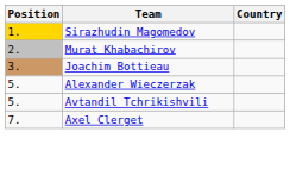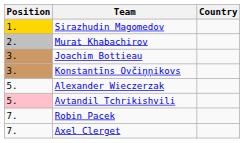 <table class=wikitable>
 <tr>
 <th width=10>Position</th>
 <th width=200>Team</th>
 <th>Country</th>
 </tr>
 <tr>
 <td bgcolor=gold>1.</td>
 <td><a href='#'>Sirazhudin Magomedov</a></td>
 <td></td>
 </tr>
 <tr>
 <td bgcolor="silver">2.</td>
 <td><a href='#'>Murat Khabachirov</a></td>
 <td></td>
 </tr>
 <tr>
 <td bgcolor="CC9966">3.</td>
 <td><a href='#'>Joachim Bottieau</a></td>
 <td></td>
 </tr>
 <tr>
+<td bgcolor="CC9966">3.</td>
+<td><a href='#'>Konstantīns Ovčiņņikovs</a></td>
+<td></td>
+</tr>
+<tr>
 <td>5.</td>
 <td><a href='#'>Alexander Wieczerzak</a></td>
 <td></td>
 </tr>
 <tr>
-<td>5.</td>
+<td style="background: pink;">5.</td>
 <td><a href='#'>Avtandil Tchrikishvili</a></td>
+<td></td>
+</tr>
+<tr>
+<td>7.</td>
+<td><a href='#'>Robin Pacek</a></td>
 <td></td>
 </tr>
 <tr>
 <td>7.</td>
 <td><a href='#'>Axel Clerget</a></td>
 <td></td>
 </tr>
 </table>
